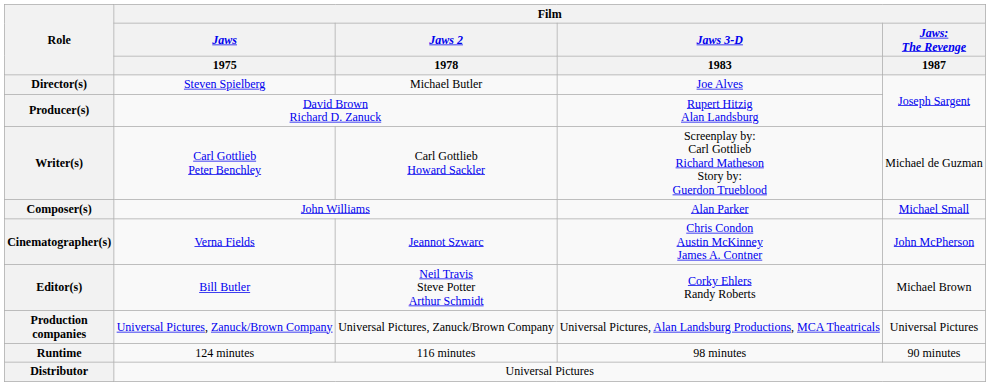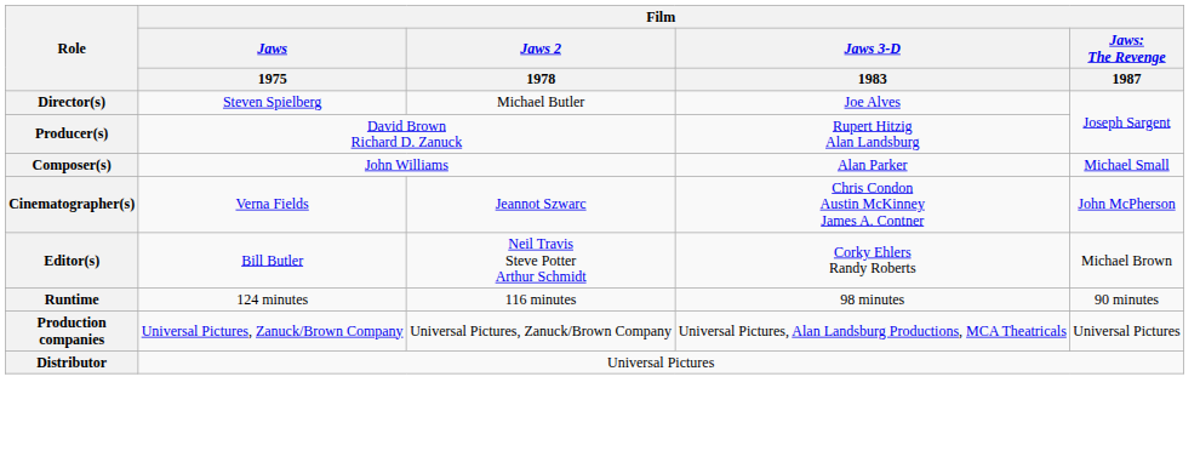 <table class="wikitable" style="text-align:center;">
 <tr>
 <th rowspan="3">Role</th>
 <th colspan="4">Film</th>
 </tr>
 <tr>
 <th><em><a href='#'>Jaws</a></em></th>
 <th><em><a href='#'>Jaws 2</a></em></th>
 <th><em><a href='#'>Jaws 3-D</a></em></th>
 <th><em><a href='#'>Jaws: <br>The Revenge</a></em></th>
 </tr>
 <tr>
 <th>1975</th>
 <th>1978</th>
 <th>1983</th>
 <th>1987</th>
 </tr>
 <tr>
 <th>Director(s)</th>
 <td><a href='#'>Steven Spielberg</a></td>
 <td>Michael Butler</td>
 <td><a href='#'>Joe Alves</a></td>
 <td rowspan="2"><a href='#'>Joseph Sargent</a></td>
 </tr>
 <tr>
 <th>Producer(s)</th>
 <td colspan="2"><a href='#'>David Brown</a><br><a href='#'>Richard D. Zanuck</a></td>
 <td><a href='#'>Rupert Hitzig</a><br><a href='#'>Alan Landsburg</a></td>
 </tr>
 <tr>
-<th>Writer(s)</th>
-<td><a href='#'>Carl Gottlieb</a><br><a href='#'>Peter Benchley</a></td>
-<td>Carl Gottlieb<br><a href='#'>Howard Sackler</a></td>
-<td>Screenplay by:<br>Carl Gottlieb<br><a href='#'>Richard Matheson</a><br>Story by:<br><a href='#'>Guerdon Trueblood</a></td>
-<td>Michael de Guzman</td>
-</tr>
-<tr>
 <th>Composer(s)</th>
 <td colspan="2"><a href='#'>John Williams</a></td>
 <td><a href='#'>Alan Parker</a></td>
 <td><a href='#'>Michael Small</a></td>
 </tr>
 <tr>
 <th>Cinematographer(s)</th>
 <td><a href='#'>Verna Fields</a></td>
 <td><a href='#'>Jeannot Szwarc</a></td>
 <td><a href='#'>Chris Condon</a><br><a href='#'>Austin McKinney</a><br><a href='#'>James A. Contner</a></td>
 <td><a href='#'>John McPherson</a></td>
 </tr>
 <tr>
 <th>Editor(s)</th>
 <td><a href='#'>Bill Butler</a></td>
 <td><a href='#'>Neil Travis</a><br>Steve Potter<br><a href='#'>Arthur Schmidt</a></td>
 <td><a href='#'>Corky Ehlers</a><br>Randy Roberts</td>
 <td>Michael Brown</td>
 </tr>
 <tr>
+<th>Runtime</th>
+<td>124 minutes</td>
+<td>116 minutes</td>
+<td>98 minutes</td>
+<td>90 minutes</td>
+</tr>
+<tr>
 <th>Production<br>companies</th>
 <td><a href='#'>Universal Pictures</a>, <a href='#'>Zanuck/Brown Company</a></td>
 <td>Universal Pictures, Zanuck/Brown Company</td>
 <td>Universal Pictures, <a href='#'>Alan Landsburg Productions</a>, <a href='#'>MCA Theatricals</a></td>
 <td>Universal Pictures</td>
 </tr>
 <tr>
-<th>Runtime</th>
-<td>124 minutes</td>
-<td>116 minutes</td>
-<td>98 minutes</td>
-<td>90 minutes</td>
-</tr>
-<tr>
 <th>Distributor</th>
 <td colspan="4">Universal Pictures</td>
 </tr>
 </table>
